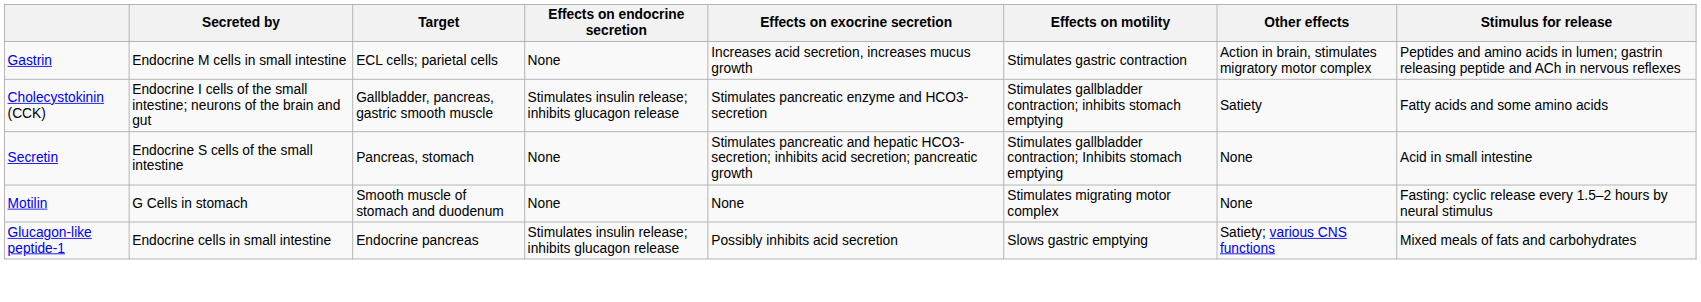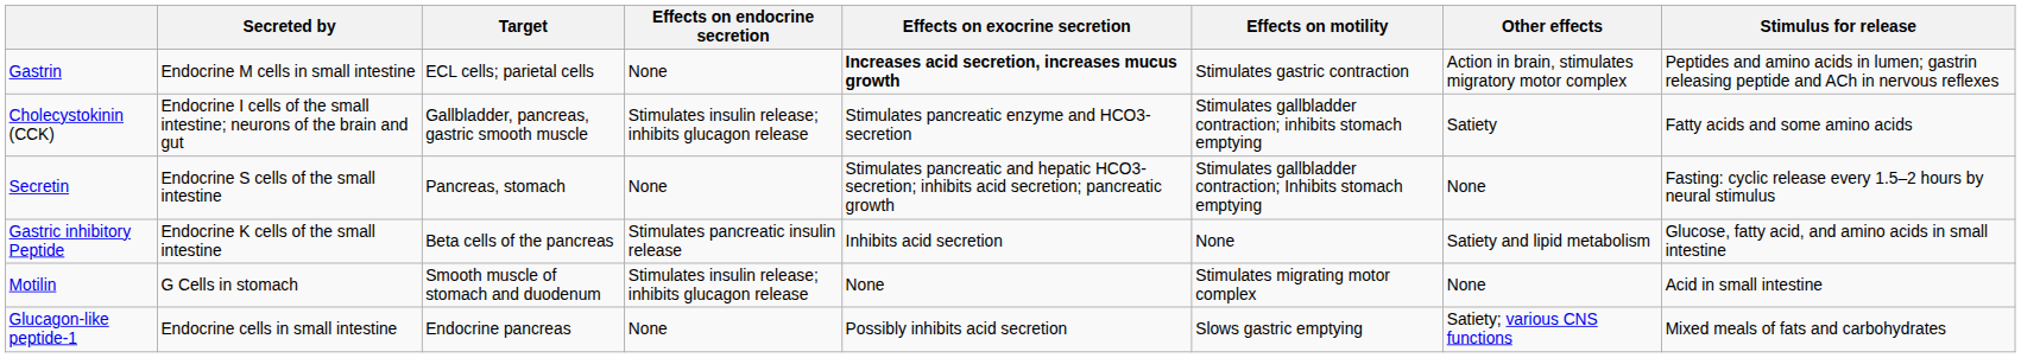 <table class="wikitable">
 <tr>
 <th></th>
 <th><strong>Secreted by</strong></th>
 <th><strong>Target</strong></th>
 <th><strong>Effects on endocrine secretion</strong></th>
 <th><strong>Effects on exocrine secretion</strong></th>
 <th><strong>Effects on motility</strong></th>
 <th><strong>Other effects</strong></th>
 <th><strong>Stimulus for release</strong></th>
 </tr>
 <tr>
 <td><a href='#'>Gastrin</a></td>
 <td>Endocrine M cells in small intestine</td>
 <td>ECL cells; parietal cells</td>
 <td>None</td>
-<td>Increases acid secretion, increases mucus growth</td>
+<td><strong>Increases acid secretion, increases mucus growth</strong></td>
 <td>Stimulates gastric contraction</td>
 <td>Action in brain, stimulates migratory motor complex</td>
 <td>Peptides and amino acids in lumen; gastrin releasing peptide and ACh in nervous reflexes</td>
 </tr>
 <tr>
 <td><a href='#'>Cholecystokinin</a> (CCK)</td>
 <td>Endocrine I cells of the small intestine; neurons of the brain and gut</td>
 <td>Gallbladder, pancreas, gastric smooth muscle</td>
 <td>Stimulates insulin release; inhibits glucagon release</td>
 <td>Stimulates pancreatic enzyme and HCO3- secretion</td>
 <td>Stimulates gallbladder contraction; inhibits stomach emptying</td>
 <td>Satiety</td>
 <td>Fatty acids and some amino acids</td>
 </tr>
 <tr>
 <td><a href='#'>Secretin</a></td>
 <td>Endocrine S cells of the small intestine</td>
 <td>Pancreas, stomach</td>
 <td>None</td>
 <td>Stimulates pancreatic and hepatic HCO3- secretion; inhibits acid secretion; pancreatic growth</td>
 <td>Stimulates gallbladder contraction; Inhibits stomach emptying</td>
 <td>None</td>
-<td>Acid in small intestine</td>
+<td>Fasting: cyclic release every 1.5–2 hours by neural stimulus</td>
+</tr>
+<tr>
+<td><a href='#'>Gastric inhibitory Peptide</a></td>
+<td>Endocrine K cells of the small intestine</td>
+<td>Beta cells of the pancreas</td>
+<td>Stimulates pancreatic insulin release</td>
+<td>Inhibits acid secretion</td>
+<td>None</td>
+<td>Satiety and lipid metabolism</td>
+<td>Glucose, fatty acid, and amino acids in small intestine</td>
 </tr>
 <tr>
 <td><a href='#'>Motilin</a></td>
 <td>G Cells in stomach</td>
 <td>Smooth muscle of stomach and duodenum</td>
-<td>None</td>
+<td>Stimulates insulin release; inhibits glucagon release</td>
 <td>None</td>
 <td>Stimulates migrating motor complex</td>
 <td>None</td>
-<td>Fasting: cyclic release every 1.5–2 hours by neural stimulus</td>
+<td>Acid in small intestine</td>
 </tr>
 <tr>
 <td><a href='#'>Glucagon-like peptide-1</a></td>
 <td>Endocrine cells in small intestine</td>
 <td>Endocrine pancreas</td>
-<td>Stimulates insulin release; inhibits glucagon release</td>
+<td>None</td>
 <td>Possibly inhibits acid secretion</td>
 <td>Slows gastric emptying</td>
 <td>Satiety; <a href='#'>various CNS functions</a></td>
 <td>Mixed meals of fats and carbohydrates</td>
 </tr>
 </table>
